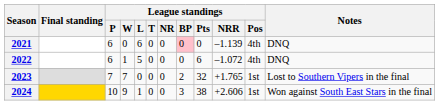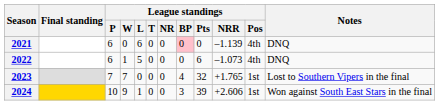 <table class="wikitable sortable">
 <tr>
 <th scope="col" rowspan="2">Season</th>
 <th scope="col" rowspan="2">Final standing</th>
 <th scope="col" colspan="9">League standings</th>
 <th scope="col" rowspan="2">Notes</th>
 </tr>
 <tr>
 <th scope="col">P</th>
 <th scope="col">W</th>
 <th scope="col">L</th>
 <th scope="col">T</th>
 <th scope="col">NR</th>
 <th scope="col">BP</th>
 <th scope="col">Pts</th>
 <th scope="col">NRR</th>
 <th scope="col">Pos</th>
 </tr>
 <tr>
 <th scope="row"><a href='#'>2021</a></th>
 <td style="background: white;"></td>
 <td>6</td>
 <td>0</td>
 <td>6</td>
 <td>0</td>
 <td>0</td>
 <td style="background: pink;">0</td>
 <td>0</td>
 <td>–1.139</td>
 <td>4th</td>
 <td>DNQ</td>
 </tr>
 <tr>
 <th scope="row"><a href='#'>2022</a></th>
 <td style="background: white;"></td>
 <td>6</td>
 <td>1</td>
 <td>5</td>
 <td>0</td>
 <td>0</td>
 <td>0</td>
 <td>6</td>
-<td>–1.072</td>
+<td>–1.073</td>
 <td>4th</td>
 <td>DNQ</td>
 </tr>
 <tr>
 <th scope="row"><a href='#'>2023</a></th>
 <td style="background: #dddddd;"></td>
 <td>7</td>
 <td>7</td>
 <td>0</td>
 <td>0</td>
 <td>0</td>
-<td>2</td>
+<td>4</td>
 <td>32</td>
 <td>+1.765</td>
 <td>1st</td>
 <td>Lost to <a href='#'>Southern Vipers</a> in the final</td>
 </tr>
 <tr>
 <th scope="row"><a href='#'>2024</a></th>
 <td style="background: gold;"></td>
 <td>10</td>
 <td>9</td>
 <td>1</td>
 <td>0</td>
 <td>0</td>
 <td>3</td>
-<td>38</td>
+<td>39</td>
 <td>+2.606</td>
 <td>1st</td>
 <td>Won against <a href='#'>South East Stars</a> in the final</td>
 </tr>
 </table>
